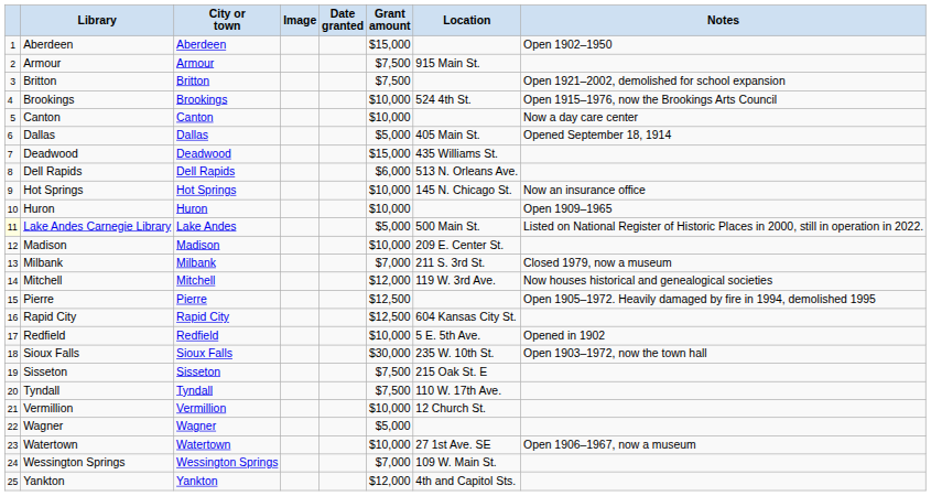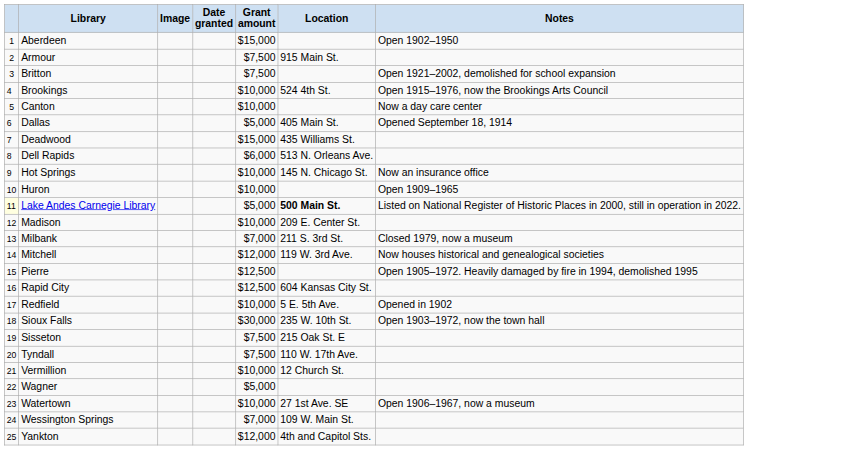 <table class="wikitable sortable" align="center">
 <tr>
 <th style="background-color:#CEE0F2;"></th>
 <th style="background-color:#CEE0F2;">Library</th>
-<th style="background-color:#CEE0F2;">City or<br>town</th>
 <th style="background-color:#CEE0F2;" class="unsortable">Image</th>
 <th style="background-color:#CEE0F2;">Date<br>granted</th>
 <th style="background-color:#CEE0F2;">Grant<br>amount</th>
 <th style="background-color:#CEE0F2;">Location</th>
 <th style="background-color:#CEE0F2;" class="unsortable">Notes</th>
 </tr>
 <tr ->
 <td align=center><small>1</small></td>
 <td>Aberdeen</td>
-<td><a href='#'>Aberdeen</a></td>
 <td></td>
 <td></td>
 <td align=right>$15,000</td>
 <td></td>
 <td>Open 1902–1950</td>
 </tr>
 <tr ->
 <td align=center><small>2</small></td>
 <td>Armour</td>
-<td><a href='#'>Armour</a></td>
 <td></td>
 <td></td>
 <td align=right>$7,500</td>
 <td>915 Main St.</td>
 <td></td>
 </tr>
 <tr ->
 <td align=center><small>3</small></td>
 <td>Britton</td>
-<td><a href='#'>Britton</a></td>
 <td></td>
 <td></td>
 <td align=right>$7,500</td>
 <td></td>
 <td>Open 1921–2002, demolished for school expansion</td>
 </tr>
 <tr ->
 <td><small>4</small></td>
 <td>Brookings</td>
-<td><a href='#'>Brookings</a></td>
 <td></td>
 <td></td>
 <td align=right>$10,000</td>
 <td>524 4th St.</td>
 <td>Open 1915–1976, now the Brookings Arts Council</td>
 </tr>
 <tr ->
 <td align=center><small>5</small></td>
 <td>Canton</td>
-<td><a href='#'>Canton</a></td>
 <td></td>
 <td></td>
 <td align=right>$10,000</td>
 <td></td>
 <td>Now a day care center</td>
 </tr>
 <tr ->
 <td><small>6</small></td>
 <td>Dallas</td>
-<td><a href='#'>Dallas</a></td>
 <td></td>
 <td></td>
 <td align=right>$5,000</td>
 <td>405 Main St.</td>
 <td>Opened September 18, 1914</td>
 </tr>
 <tr ->
 <td><small>7</small></td>
 <td>Deadwood</td>
-<td><a href='#'>Deadwood</a></td>
 <td></td>
 <td></td>
 <td align=right>$15,000</td>
 <td>435 Williams St.</td>
 <td></td>
 </tr>
 <tr ->
 <td><small>8</small></td>
 <td>Dell Rapids</td>
-<td><a href='#'>Dell Rapids</a></td>
 <td></td>
 <td></td>
 <td align=right>$6,000</td>
 <td>513 N. Orleans Ave.</td>
 <td></td>
 </tr>
 <tr ->
 <td><small>9</small></td>
 <td>Hot Springs</td>
-<td><a href='#'>Hot Springs</a></td>
 <td></td>
 <td></td>
 <td align=right>$10,000</td>
 <td>145 N. Chicago St.</td>
 <td>Now an insurance office</td>
 </tr>
 <tr ->
 <td align=center><small>10</small></td>
 <td>Huron</td>
-<td><a href='#'>Huron</a></td>
 <td></td>
 <td></td>
 <td align=right>$10,000</td>
 <td></td>
 <td>Open 1909–1965</td>
 </tr>
 <tr ->
 <td style="background: lightyellow;"><small>11</small></td>
 <td><a href='#'>Lake Andes Carnegie Library</a></td>
-<td><a href='#'>Lake Andes</a></td>
 <td></td>
 <td></td>
 <td align=right>$5,000</td>
-<td>500 Main St.</td>
+<td><strong>500 Main St.</strong></td>
 <td>Listed on National Register of Historic Places in 2000, still in operation in 2022.</td>
 </tr>
 <tr ->
 <td align=center><small>12</small></td>
 <td>Madison</td>
-<td><a href='#'>Madison</a></td>
 <td></td>
 <td></td>
 <td align=right>$10,000</td>
 <td>209 E. Center St.</td>
 <td></td>
 </tr>
 <tr ->
 <td><small>13</small></td>
 <td>Milbank</td>
-<td><a href='#'>Milbank</a></td>
 <td></td>
 <td></td>
 <td align=right>$7,000</td>
 <td>211 S. 3rd St.</td>
 <td>Closed 1979, now a museum</td>
 </tr>
 <tr ->
 <td><small>14</small></td>
 <td>Mitchell</td>
-<td><a href='#'>Mitchell</a></td>
 <td></td>
 <td></td>
 <td align=right>$12,000</td>
 <td>119 W. 3rd Ave.</td>
 <td>Now houses historical and genealogical societies</td>
 </tr>
 <tr ->
 <td align=center><small>15</small></td>
 <td>Pierre</td>
-<td><a href='#'>Pierre</a></td>
 <td></td>
 <td></td>
 <td align=right>$12,500</td>
 <td></td>
 <td>Open 1905–1972. Heavily damaged by fire in 1994, demolished 1995</td>
 </tr>
 <tr ->
 <td><small>16</small></td>
 <td>Rapid City</td>
-<td><a href='#'>Rapid City</a></td>
 <td></td>
 <td></td>
 <td align=right>$12,500</td>
 <td>604 Kansas City St.</td>
 <td></td>
 </tr>
 <tr ->
 <td><small>17</small></td>
 <td>Redfield</td>
-<td><a href='#'>Redfield</a></td>
 <td></td>
 <td></td>
 <td align=right>$10,000</td>
 <td>5 E. 5th Ave.</td>
 <td>Opened in 1902</td>
 </tr>
 <tr ->
 <td><small>18</small></td>
 <td>Sioux Falls</td>
-<td><a href='#'>Sioux Falls</a></td>
 <td></td>
 <td></td>
 <td align=right>$30,000</td>
 <td>235 W. 10th St.</td>
 <td>Open 1903–1972, now the town hall</td>
 </tr>
 <tr ->
 <td><small>19</small></td>
 <td>Sisseton</td>
-<td><a href='#'>Sisseton</a></td>
 <td></td>
 <td></td>
 <td align=right>$7,500</td>
 <td>215 Oak St. E</td>
 <td></td>
 </tr>
 <tr ->
 <td><small>20</small></td>
 <td>Tyndall</td>
-<td><a href='#'>Tyndall</a></td>
 <td></td>
 <td></td>
 <td align=right>$7,500</td>
 <td>110 W. 17th Ave.</td>
 <td></td>
 </tr>
 <tr ->
 <td><small>21</small></td>
 <td>Vermillion</td>
-<td><a href='#'>Vermillion</a></td>
 <td></td>
 <td></td>
 <td align=right>$10,000</td>
 <td>12 Church St.</td>
 <td></td>
 </tr>
 <tr ->
 <td align=center><small>22</small></td>
 <td>Wagner</td>
-<td><a href='#'>Wagner</a></td>
 <td></td>
 <td></td>
 <td align=right>$5,000</td>
 <td></td>
 <td></td>
 </tr>
 <tr ->
 <td><small>23</small></td>
 <td>Watertown</td>
-<td><a href='#'>Watertown</a></td>
 <td></td>
 <td></td>
 <td align=right>$10,000</td>
 <td>27 1st Ave. SE</td>
 <td>Open 1906–1967, now a museum</td>
 </tr>
 <tr ->
 <td><small>24</small></td>
 <td>Wessington Springs</td>
-<td><a href='#'>Wessington Springs</a></td>
 <td></td>
 <td></td>
 <td align=right>$7,000</td>
 <td>109 W. Main St.</td>
 <td></td>
 </tr>
 <tr ->
 <td><small>25</small></td>
 <td>Yankton</td>
-<td><a href='#'>Yankton</a></td>
 <td></td>
 <td></td>
 <td align=right>$12,000</td>
 <td>4th and Capitol Sts.</td>
 <td></td>
 </tr>
 </table>
